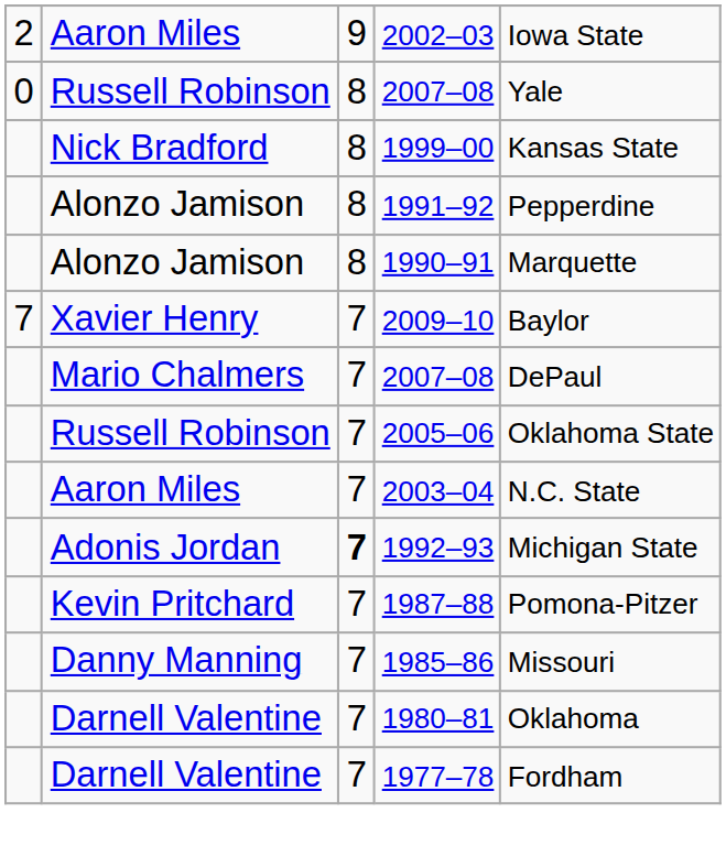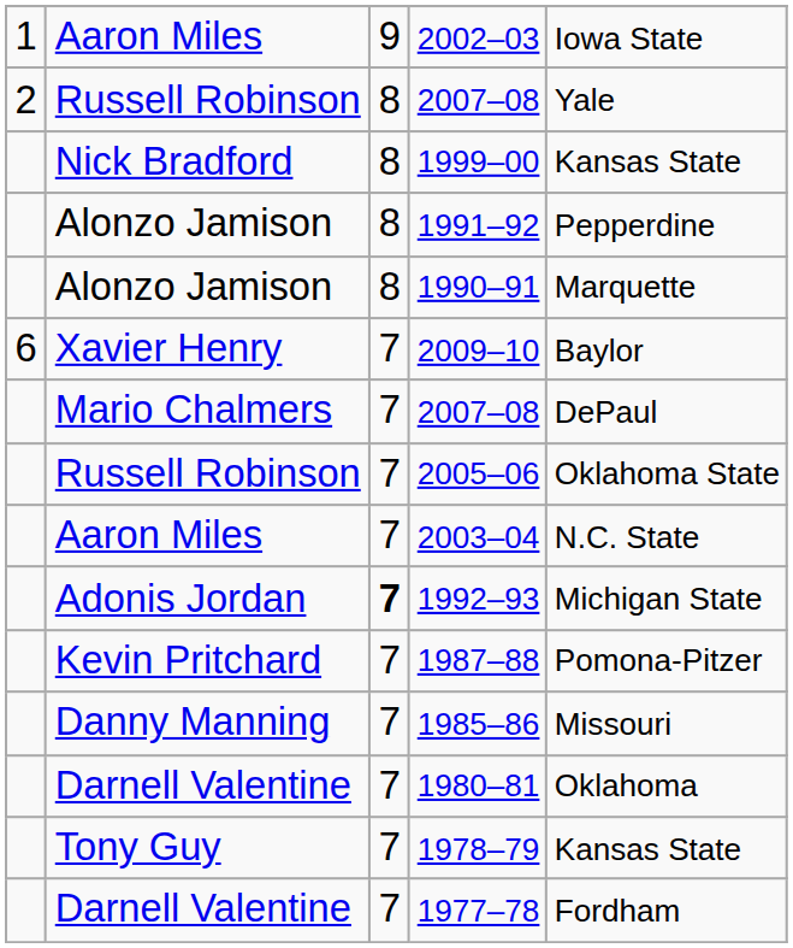 <table class="wikitable">
 <tr>
 </tr>
 <tr>
-<td>2</td>
+<td>1</td>
 <td><a href='#'>Aaron Miles</a></td>
 <td>9</td>
 <td style="font-size:80%;"><a href='#'>2002–03</a></td>
 <td style="font-size:80%;">Iowa State</td>
 </tr>
 <tr>
-<td>0</td>
+<td>2</td>
 <td><a href='#'>Russell Robinson</a></td>
 <td>8</td>
 <td style="font-size:80%;"><a href='#'>2007–08</a></td>
 <td style="font-size:80%;">Yale</td>
 </tr>
 <tr>
 <td></td>
 <td><a href='#'>Nick Bradford</a></td>
 <td>8</td>
 <td style="font-size:80%;"><a href='#'>1999–00</a></td>
 <td style="font-size:80%;">Kansas State</td>
 </tr>
 <tr>
 <td></td>
 <td>Alonzo Jamison</td>
 <td>8</td>
 <td style="font-size:80%;"><a href='#'>1991–92</a></td>
 <td style="font-size:80%;">Pepperdine</td>
 </tr>
 <tr>
 <td></td>
 <td>Alonzo Jamison</td>
 <td>8</td>
 <td style="font-size:80%;"><a href='#'>1990–91</a></td>
 <td style="font-size:80%;">Marquette</td>
 </tr>
 <tr>
-<td>7</td>
+<td>6</td>
 <td><a href='#'>Xavier Henry</a></td>
 <td>7</td>
 <td style="font-size:80%;"><a href='#'>2009–10</a></td>
 <td style="font-size:80%;">Baylor</td>
 </tr>
 <tr>
 <td></td>
 <td><a href='#'>Mario Chalmers</a></td>
 <td>7</td>
 <td style="font-size:80%;"><a href='#'>2007–08</a></td>
 <td style="font-size:80%;">DePaul</td>
 </tr>
 <tr>
 <td></td>
 <td><a href='#'>Russell Robinson</a></td>
 <td>7</td>
 <td style="font-size:80%;"><a href='#'>2005–06</a></td>
 <td style="font-size:80%;">Oklahoma State</td>
 </tr>
 <tr>
 <td></td>
 <td><a href='#'>Aaron Miles</a></td>
 <td>7</td>
 <td style="font-size:80%;"><a href='#'>2003–04</a></td>
 <td style="font-size:80%;">N.C. State</td>
 </tr>
 <tr>
 <td></td>
 <td><a href='#'>Adonis Jordan</a></td>
 <td><strong>7</strong></td>
 <td style="font-size:80%;"><a href='#'>1992–93</a></td>
 <td style="font-size:80%;">Michigan State</td>
 </tr>
 <tr>
 <td></td>
 <td><a href='#'>Kevin Pritchard</a></td>
 <td>7</td>
 <td style="font-size:80%;"><a href='#'>1987–88</a></td>
 <td style="font-size:80%;">Pomona-Pitzer</td>
 </tr>
 <tr>
 <td></td>
 <td><a href='#'>Danny Manning</a></td>
 <td>7</td>
 <td style="font-size:80%;"><a href='#'>1985–86</a></td>
 <td style="font-size:80%;">Missouri</td>
 </tr>
 <tr>
 <td></td>
 <td><a href='#'>Darnell Valentine</a></td>
 <td>7</td>
 <td style="font-size:80%;"><a href='#'>1980–81</a></td>
 <td style="font-size:80%;">Oklahoma</td>
 </tr>
 <tr>
 <td></td>
+<td><a href='#'>Tony Guy</a></td>
+<td>7</td>
+<td style="font-size:80%;"><a href='#'>1978–79</a></td>
+<td style="font-size:80%;">Kansas State</td>
+</tr>
+<tr>
+<td></td>
 <td><a href='#'>Darnell Valentine</a></td>
 <td>7</td>
 <td style="font-size:80%;"><a href='#'>1977–78</a></td>
 <td style="font-size:80%;">Fordham</td>
 </tr>
 </table>
